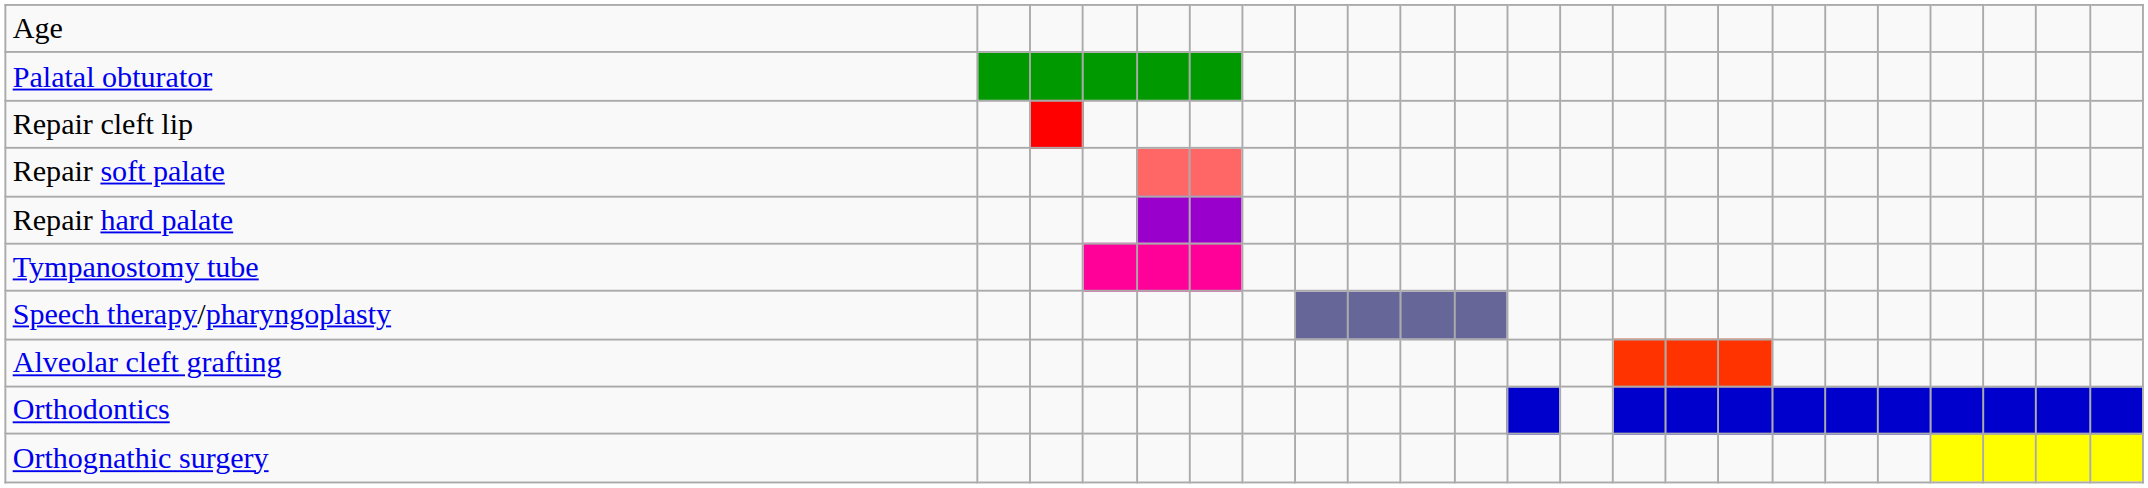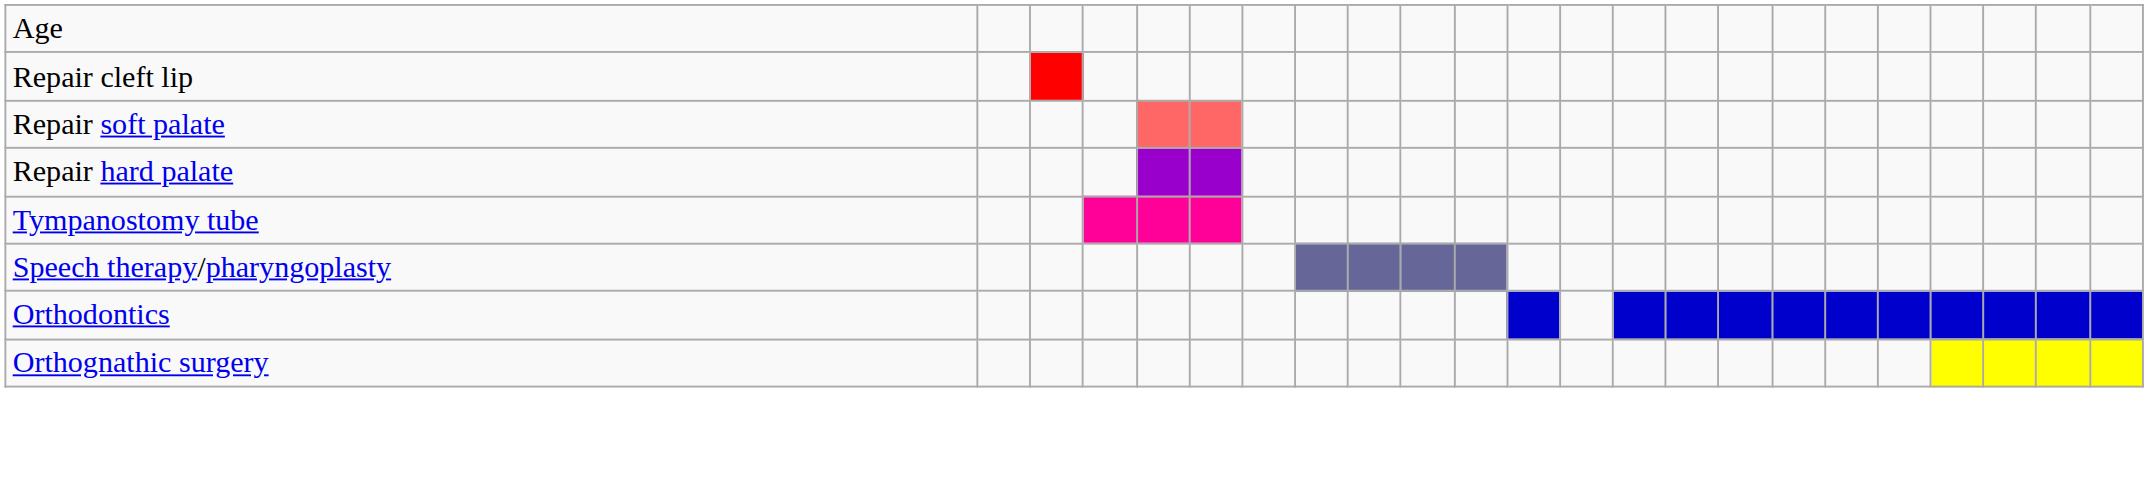 <table class="wikitable"  width="90%" style="margin: 1em auto;">
 <tr>
 <td>Age</td>
 <td></td>
 <td></td>
 <td></td>
 <td></td>
 <td></td>
 <td></td>
 <td></td>
 <td></td>
 <td></td>
 <td></td>
 <td></td>
 <td></td>
 <td></td>
 <td></td>
 <td></td>
 <td></td>
 <td></td>
 <td></td>
 <td></td>
 <td></td>
 <td></td>
 <td></td>
-</tr>
-<tr>
-<td><a href='#'>Palatal obturator</a></td>
-<td bgColor="#009900"> </td>
-<td bgColor="#009900"> </td>
-<td bgColor="#009900"> </td>
-<td bgColor="#009900"> </td>
-<td bgColor="#009900"> </td>
-<td> </td>
-<td> </td>
-<td> </td>
-<td> </td>
-<td> </td>
-<td> </td>
-<td> </td>
-<td> </td>
-<td> </td>
-<td> </td>
-<td> </td>
-<td> </td>
-<td> </td>
-<td> </td>
-<td> </td>
-<td> </td>
-<td> </td>
 </tr>
 <tr>
 <td>Repair cleft lip</td>
 <td> </td>
 <td bgColor="#ff0000"> </td>
 <td> </td>
 <td> </td>
 <td> </td>
 <td> </td>
 <td> </td>
 <td> </td>
 <td> </td>
 <td> </td>
 <td> </td>
 <td> </td>
 <td> </td>
 <td> </td>
 <td> </td>
 <td> </td>
 <td> </td>
 <td> </td>
 <td> </td>
 <td> </td>
 <td> </td>
 <td> </td>
 </tr>
 <tr>
 <td>Repair <a href='#'>soft palate</a></td>
 <td> </td>
 <td> </td>
 <td> </td>
 <td bgColor="#ff6666"> </td>
 <td bgColor="#ff6666"> </td>
 <td> </td>
 <td> </td>
 <td> </td>
 <td> </td>
 <td> </td>
 <td> </td>
 <td> </td>
 <td> </td>
 <td> </td>
 <td> </td>
 <td> </td>
 <td> </td>
 <td> </td>
 <td> </td>
 <td> </td>
 <td> </td>
 <td> </td>
 </tr>
 <tr>
 <td>Repair <a href='#'>hard palate</a></td>
 <td> </td>
 <td> </td>
 <td> </td>
 <td bgColor="#9900cc"> </td>
 <td bgColor="#9900cc"> </td>
 <td> </td>
 <td> </td>
 <td> </td>
 <td> </td>
 <td> </td>
 <td> </td>
 <td> </td>
 <td> </td>
 <td> </td>
 <td> </td>
 <td> </td>
 <td> </td>
 <td> </td>
 <td> </td>
 <td> </td>
 <td> </td>
 <td> </td>
 </tr>
 <tr>
 <td><a href='#'>Tympanostomy tube</a></td>
 <td> </td>
 <td> </td>
 <td bgColor="#ff0099"> </td>
 <td bgColor="#ff0099"> </td>
 <td bgColor="#ff0099"> </td>
 <td> </td>
 <td> </td>
 <td> </td>
 <td> </td>
 <td> </td>
 <td> </td>
 <td> </td>
 <td> </td>
 <td> </td>
 <td> </td>
 <td> </td>
 <td> </td>
 <td> </td>
 <td> </td>
 <td> </td>
 <td> </td>
 <td> </td>
 </tr>
 <tr>
 <td><a href='#'>Speech therapy</a>/<a href='#'>pharyngoplasty</a></td>
 <td> </td>
 <td> </td>
 <td> </td>
 <td> </td>
 <td> </td>
 <td> </td>
 <td bgColor="#666699"> </td>
 <td bgColor="#666699"> </td>
 <td bgColor="#666699"> </td>
 <td bgColor="#666699"> </td>
 <td> </td>
 <td> </td>
 <td> </td>
 <td> </td>
 <td> </td>
 <td> </td>
 <td> </td>
 <td> </td>
 <td> </td>
 <td> </td>
 <td> </td>
 <td> </td>
 </tr>
 <tr>
-<td><a href='#'>Alveolar cleft grafting</a></td>
-<td> </td>
-<td> </td>
-<td> </td>
-<td> </td>
-<td> </td>
-<td> </td>
-<td> </td>
-<td> </td>
-<td> </td>
-<td> </td>
-<td> </td>
-<td> </td>
-<td bgColor="#ff3300"> </td>
-<td bgColor="#ff3300"> </td>
-<td bgColor="#ff3300"> </td>
-<td> </td>
-<td> </td>
-<td> </td>
-<td> </td>
-<td> </td>
-<td> </td>
-<td> </td>
-</tr>
-<tr>
 <td><a href='#'>Orthodontics</a></td>
 <td> </td>
 <td> </td>
 <td> </td>
 <td> </td>
 <td> </td>
 <td> </td>
 <td> </td>
 <td> </td>
 <td> </td>
 <td> </td>
 <td bgColor="#0000cc"> </td>
 <td> </td>
 <td bgColor="#0000cc"> </td>
 <td bgColor="#0000cc"> </td>
 <td bgColor="#0000cc"> </td>
 <td bgColor="#0000cc"> </td>
 <td bgColor="#0000cc"> </td>
 <td bgColor="#0000cc"> </td>
 <td bgColor="#0000cc"> </td>
 <td bgColor="#0000cc"> </td>
 <td bgColor="#0000cc"> </td>
 <td bgColor="#0000cc"> </td>
 </tr>
 <tr>
 <td><a href='#'>Orthognathic surgery</a></td>
 <td> </td>
 <td> </td>
 <td> </td>
 <td> </td>
 <td> </td>
 <td> </td>
 <td> </td>
 <td> </td>
 <td> </td>
 <td> </td>
 <td> </td>
 <td> </td>
 <td> </td>
 <td> </td>
 <td> </td>
 <td> </td>
 <td> </td>
 <td> </td>
 <td bgColor="#ffff00"> </td>
 <td bgColor="#ffff00"> </td>
 <td bgColor="#ffff00"> </td>
 <td bgColor="#ffff00"> </td>
 </tr>
 </table>
